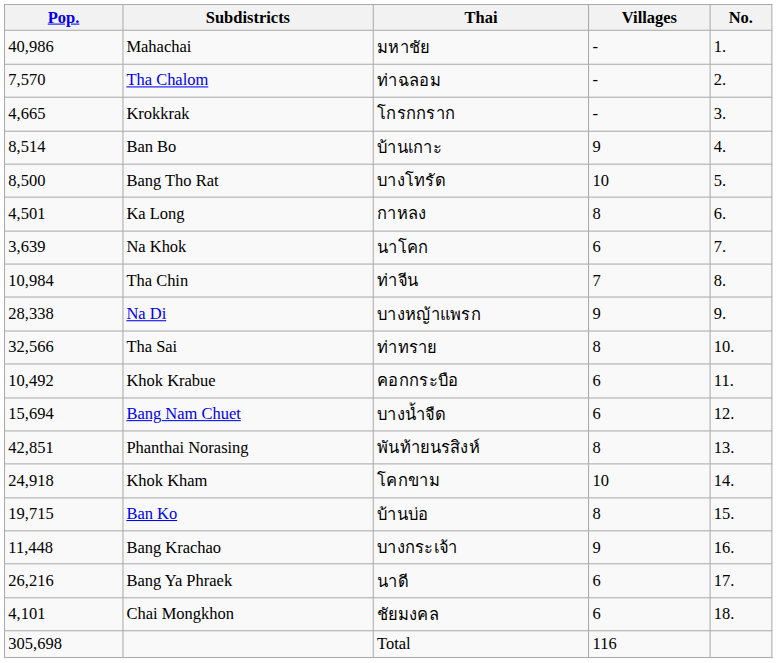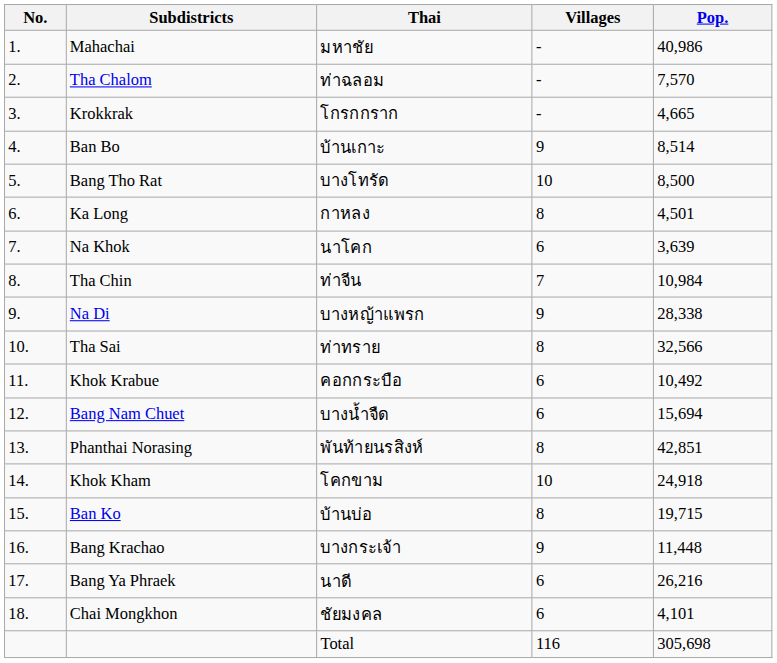 <table class="wikitable" style="width:59%;">
 <tr>
-<th><a href='#'>Pop.</a></th>
+<th>No.</th>
 <th>Subdistricts</th>
 <th>Thai</th>
 <th>Villages</th>
-<th>No.</th>
+<th><a href='#'>Pop.</a></th>
 </tr>
 <tr>
-<td>40,986</td>
+<td>1.</td>
 <td>Mahachai</td>
 <td>มหาชัย</td>
 <td>-</td>
-<td>1.</td>
+<td>40,986</td>
 </tr>
 <tr>
-<td>7,570</td>
+<td>2.</td>
 <td><a href='#'>Tha Chalom</a></td>
 <td>ท่าฉลอม</td>
 <td>-</td>
-<td>2.</td>
+<td>7,570</td>
 </tr>
 <tr>
-<td>4,665</td>
+<td>3.</td>
 <td>Krokkrak</td>
 <td>โกรกกราก</td>
 <td>-</td>
-<td>3.</td>
+<td>4,665</td>
 </tr>
 <tr>
-<td>8,514</td>
+<td>4.</td>
 <td>Ban Bo</td>
 <td>บ้านเกาะ</td>
 <td>9</td>
-<td>4.</td>
+<td>8,514</td>
 </tr>
 <tr>
-<td>8,500</td>
+<td>5.</td>
 <td>Bang Tho Rat</td>
 <td>บางโทรัด</td>
 <td>10</td>
-<td>5.</td>
+<td>8,500</td>
 </tr>
 <tr>
-<td>4,501</td>
+<td>6.</td>
 <td>Ka Long</td>
 <td>กาหลง</td>
 <td>8</td>
-<td>6.</td>
+<td>4,501</td>
 </tr>
 <tr>
-<td>3,639</td>
+<td>7.</td>
 <td>Na Khok</td>
 <td>นาโคก</td>
 <td>6</td>
-<td>7.</td>
+<td>3,639</td>
 </tr>
 <tr>
-<td>10,984</td>
+<td>8.</td>
 <td>Tha Chin</td>
 <td>ท่าจีน</td>
 <td>7</td>
-<td>8.</td>
+<td>10,984</td>
 </tr>
 <tr>
-<td>28,338</td>
+<td>9.</td>
 <td><a href='#'>Na Di</a></td>
 <td>บางหญ้าแพรก</td>
 <td>9</td>
-<td>9.</td>
+<td>28,338</td>
 </tr>
 <tr>
-<td>32,566</td>
+<td>10.</td>
 <td>Tha Sai</td>
 <td>ท่าทราย</td>
 <td>8</td>
-<td>10.</td>
+<td>32,566</td>
 </tr>
 <tr>
-<td>10,492</td>
+<td>11.</td>
 <td>Khok Krabue</td>
 <td>คอกกระบือ</td>
 <td>6</td>
-<td>11.</td>
+<td>10,492</td>
 </tr>
 <tr>
-<td>15,694</td>
+<td>12.</td>
 <td><a href='#'>Bang Nam Chuet</a></td>
 <td>บางน้ำจืด</td>
 <td>6</td>
-<td>12.</td>
+<td>15,694</td>
 </tr>
 <tr>
-<td>42,851</td>
+<td>13.</td>
 <td>Phanthai Norasing</td>
 <td>พันท้ายนรสิงห์</td>
 <td>8</td>
-<td>13.</td>
+<td>42,851</td>
 </tr>
 <tr>
-<td>24,918</td>
+<td>14.</td>
 <td>Khok Kham</td>
 <td>โคกขาม</td>
 <td>10</td>
-<td>14.</td>
+<td>24,918</td>
 </tr>
 <tr>
-<td>19,715</td>
+<td>15.</td>
 <td><a href='#'>Ban Ko</a></td>
 <td>บ้านบ่อ</td>
 <td>8</td>
-<td>15.</td>
+<td>19,715</td>
 </tr>
 <tr>
-<td>11,448</td>
+<td>16.</td>
 <td>Bang Krachao</td>
 <td>บางกระเจ้า</td>
 <td>9</td>
-<td>16.</td>
+<td>11,448</td>
 </tr>
 <tr>
-<td>26,216</td>
+<td>17.</td>
 <td>Bang Ya Phraek</td>
 <td>นาดี</td>
 <td>6</td>
-<td>17.</td>
+<td>26,216</td>
 </tr>
 <tr>
-<td>4,101</td>
+<td>18.</td>
 <td>Chai Mongkhon</td>
 <td>ชัยมงคล</td>
 <td>6</td>
-<td>18.</td>
+<td>4,101</td>
 </tr>
 <tr>
-<td>305,698</td>
+<td></td>
 <td></td>
 <td>Total</td>
 <td>116</td>
-<td></td>
+<td>305,698</td>
 </tr>
 </table>
